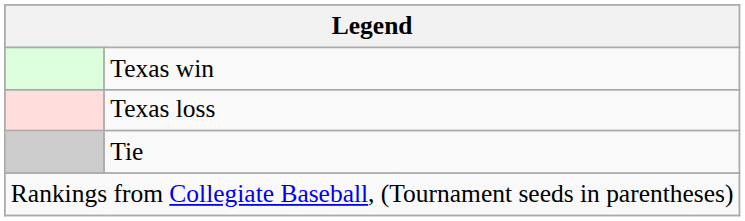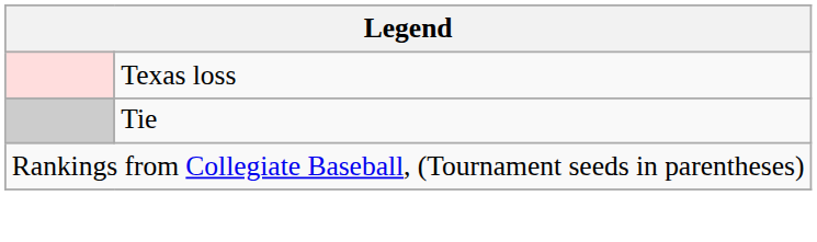 <table class="wikitable" style="font-size:90%">
 <tr>
 <th colspan="2">Legend</th>
-</tr>
-<tr>
-<td bgcolor="#ddffdd"> </td>
-<td>Texas win</td>
 </tr>
 <tr>
 <td bgcolor="#ffdddd"> </td>
 <td>Texas loss</td>
 </tr>
 <tr>
 <td bgcolor="#cccccc"> </td>
 <td>Tie</td>
 </tr>
 <tr>
 <td colspan=2>Rankings from <a href='#'>Collegiate Baseball</a>, (Tournament seeds in parentheses)</td>
 </tr>
 </table>
